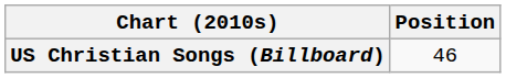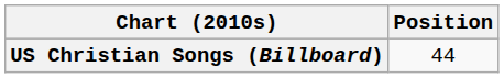 <table class="wikitable plainrowheaders" style="text-align:center">
 <tr>
 <th scope="col">Chart (2010s)</th>
 <th scope="col">Position</th>
 </tr>
 <tr>
 <th scope="row">US Christian Songs (<em>Billboard</em>)</th>
-<td>46</td>
+<td>44</td>
 </tr>
 </table>
